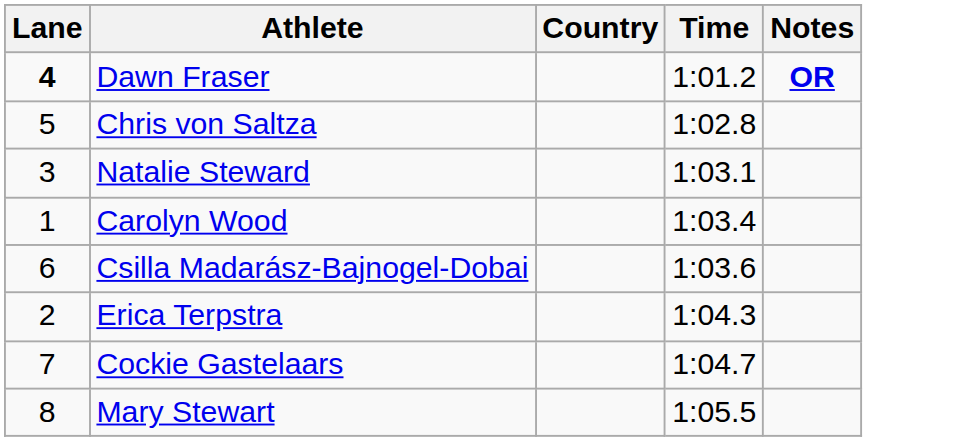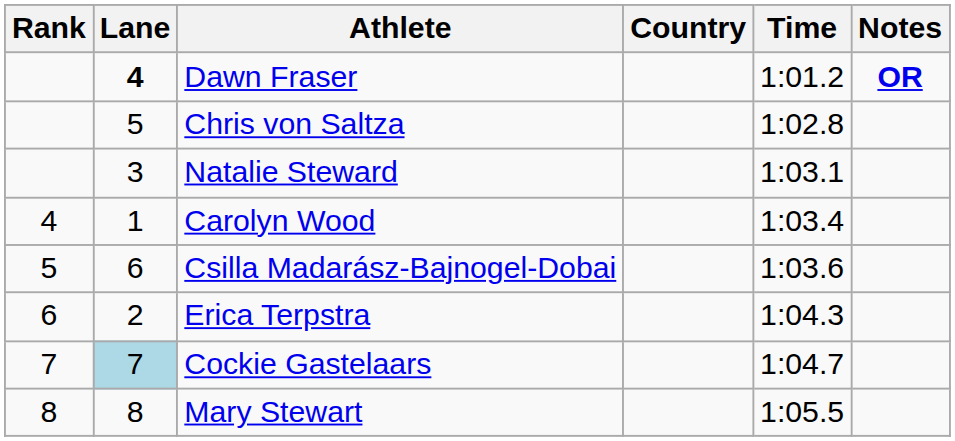 <table class="wikitable sortable" style="text-align:center">
 <tr>
+<th>Rank</th>
 <th>Lane</th>
 <th>Athlete</th>
 <th>Country</th>
 <th>Time</th>
 <th>Notes</th>
 </tr>
 <tr>
+<td></td>
 <td><strong>4</strong></td>
 <td align=left><a href='#'>Dawn Fraser</a></td>
 <td align=left></td>
 <td>1:01.2</td>
 <td><strong><a href='#'>OR</a></strong></td>
 </tr>
 <tr>
+<td></td>
 <td>5</td>
 <td align=left><a href='#'>Chris von Saltza</a></td>
 <td align=left></td>
 <td>1:02.8</td>
 <td><strong> </strong></td>
 </tr>
 <tr>
+<td></td>
 <td>3</td>
 <td align=left><a href='#'>Natalie Steward</a></td>
 <td align=left></td>
 <td>1:03.1</td>
 <td><strong> </strong></td>
 </tr>
 <tr>
+<td>4</td>
 <td>1</td>
 <td align=left><a href='#'>Carolyn Wood</a></td>
 <td align=left></td>
 <td>1:03.4</td>
 <td><strong> </strong></td>
 </tr>
 <tr>
+<td>5</td>
 <td>6</td>
 <td align=left><a href='#'>Csilla Madarász-Bajnogel-Dobai</a></td>
 <td align=left></td>
 <td>1:03.6</td>
 <td><strong> </strong></td>
 </tr>
 <tr>
+<td>6</td>
 <td>2</td>
 <td align=left><a href='#'>Erica Terpstra</a></td>
 <td align=left></td>
 <td>1:04.3</td>
 <td><strong> </strong></td>
 </tr>
 <tr>
 <td>7</td>
+<td style="background: lightblue;">7</td>
 <td align=left><a href='#'>Cockie Gastelaars</a></td>
 <td align=left></td>
 <td>1:04.7</td>
 <td><strong> </strong></td>
 </tr>
 <tr>
 <td>8</td>
+<td>8</td>
 <td align=left><a href='#'>Mary Stewart</a></td>
 <td align=left></td>
 <td>1:05.5</td>
 <td><strong> </strong></td>
 </tr>
 </table>
